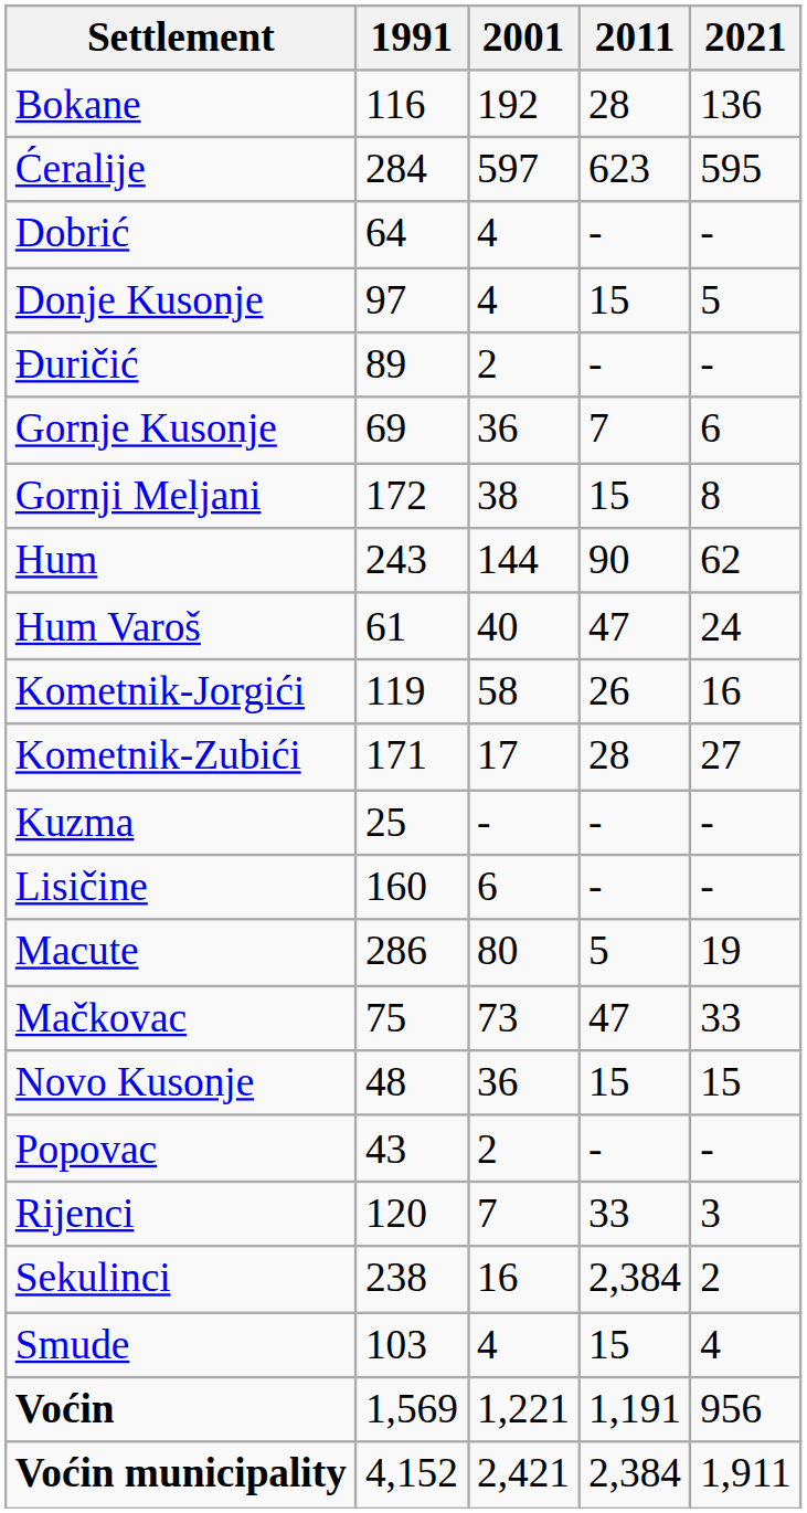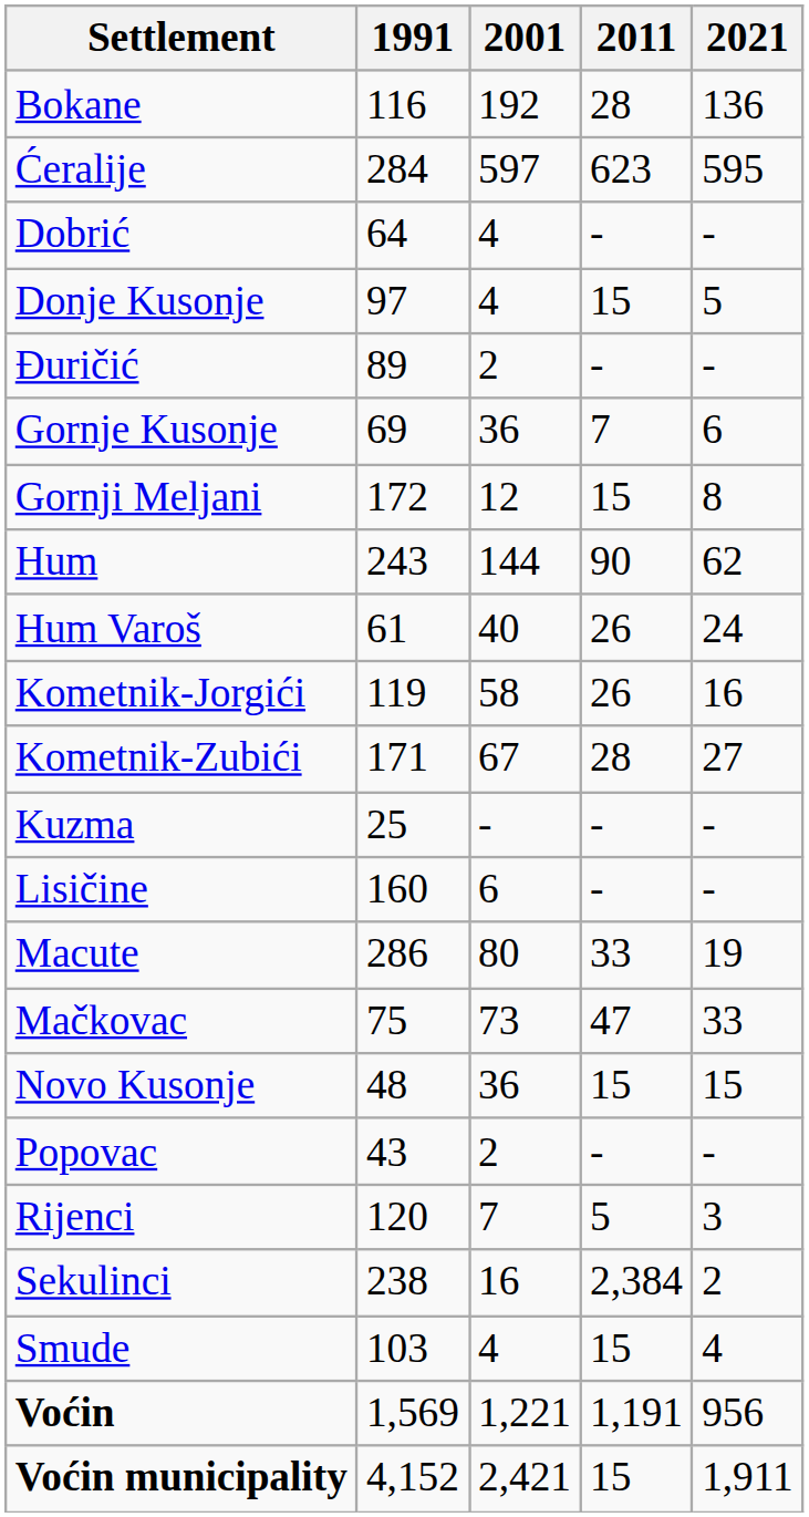 <table class="wikitable">
 <tr>
 <th>Settlement</th>
 <th>1991</th>
 <th>2001</th>
 <th>2011</th>
 <th>2021</th>
 </tr>
 <tr>
 <td><a href='#'>Bokane</a></td>
 <td>116</td>
 <td>192</td>
 <td>28</td>
 <td>136</td>
 </tr>
 <tr>
 <td><a href='#'>Ćeralije</a></td>
 <td>284</td>
 <td>597</td>
 <td>623</td>
 <td>595</td>
 </tr>
 <tr>
 <td><a href='#'>Dobrić</a></td>
 <td>64</td>
 <td>4</td>
 <td>-</td>
 <td>-</td>
 </tr>
 <tr>
 <td><a href='#'>Donje Kusonje</a></td>
 <td>97</td>
 <td>4</td>
 <td>15</td>
 <td>5</td>
 </tr>
 <tr>
 <td><a href='#'>Đuričić</a></td>
 <td>89</td>
 <td>2</td>
 <td>-</td>
 <td>-</td>
 </tr>
 <tr>
 <td><a href='#'>Gornje Kusonje</a></td>
 <td>69</td>
 <td>36</td>
 <td>7</td>
 <td>6</td>
 </tr>
 <tr>
 <td><a href='#'>Gornji Meljani</a></td>
 <td>172</td>
-<td>38</td>
+<td>12</td>
 <td>15</td>
 <td>8</td>
 </tr>
 <tr>
 <td><a href='#'>Hum</a></td>
 <td>243</td>
 <td>144</td>
 <td>90</td>
 <td>62</td>
 </tr>
 <tr>
 <td><a href='#'>Hum Varoš</a></td>
 <td>61</td>
 <td>40</td>
-<td>47</td>
+<td>26</td>
 <td>24</td>
 </tr>
 <tr>
 <td><a href='#'>Kometnik-Jorgići</a></td>
 <td>119</td>
 <td>58</td>
 <td>26</td>
 <td>16</td>
 </tr>
 <tr>
 <td><a href='#'>Kometnik-Zubići</a></td>
 <td>171</td>
-<td>17</td>
+<td>67</td>
 <td>28</td>
 <td>27</td>
 </tr>
 <tr>
 <td><a href='#'>Kuzma</a></td>
 <td>25</td>
 <td>-</td>
 <td>-</td>
 <td>-</td>
 </tr>
 <tr>
 <td><a href='#'>Lisičine</a></td>
 <td>160</td>
 <td>6</td>
 <td>-</td>
 <td>-</td>
 </tr>
 <tr>
 <td><a href='#'>Macute</a></td>
 <td>286</td>
 <td>80</td>
-<td>5</td>
+<td>33</td>
 <td>19</td>
 </tr>
 <tr>
 <td><a href='#'>Mačkovac</a></td>
 <td>75</td>
 <td>73</td>
 <td>47</td>
 <td>33</td>
 </tr>
 <tr>
 <td><a href='#'>Novo Kusonje</a></td>
 <td>48</td>
 <td>36</td>
 <td>15</td>
 <td>15</td>
 </tr>
 <tr>
 <td><a href='#'>Popovac</a></td>
 <td>43</td>
 <td>2</td>
 <td>-</td>
 <td>-</td>
 </tr>
 <tr>
 <td><a href='#'>Rijenci</a></td>
 <td>120</td>
 <td>7</td>
-<td>33</td>
+<td>5</td>
 <td>3</td>
 </tr>
 <tr>
 <td><a href='#'>Sekulinci</a></td>
 <td>238</td>
 <td>16</td>
 <td>2,384</td>
 <td>2</td>
 </tr>
 <tr>
 <td><a href='#'>Smude</a></td>
 <td>103</td>
 <td>4</td>
 <td>15</td>
 <td>4</td>
 </tr>
 <tr>
 <td><strong>Voćin</strong></td>
 <td>1,569</td>
 <td>1,221</td>
 <td>1,191</td>
 <td>956</td>
 </tr>
 <tr>
 <td><strong>Voćin municipality</strong></td>
 <td>4,152</td>
 <td>2,421</td>
-<td>2,384</td>
+<td>15</td>
 <td>1,911</td>
 </tr>
 </table>
